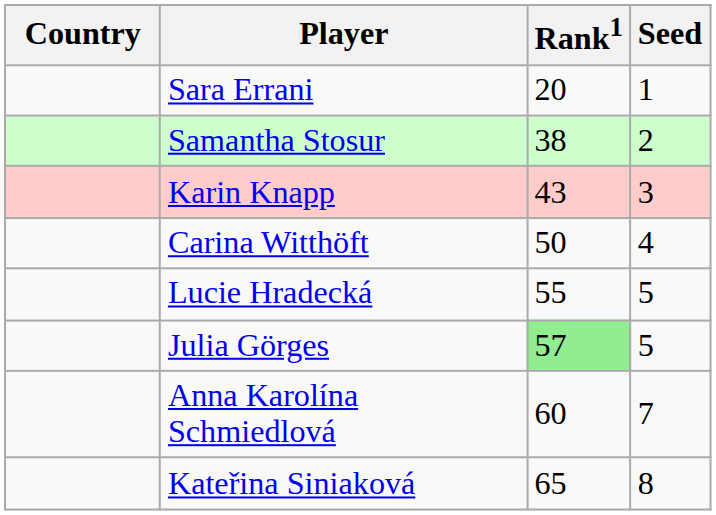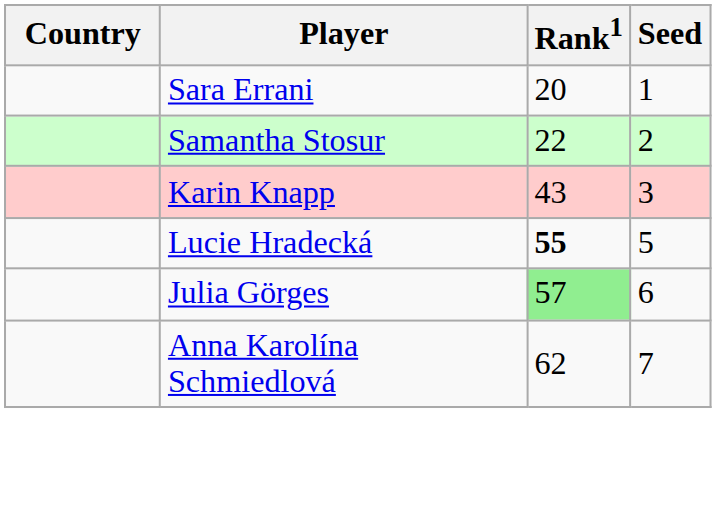 <table class="sortable wikitable">
 <tr>
 <th width="70">Country</th>
 <th width="175">Player</th>
 <th>Rank<sup>1</sup></th>
 <th>Seed</th>
 </tr>
 <tr>
 <td></td>
 <td><a href='#'>Sara Errani</a></td>
 <td>20</td>
 <td>1</td>
 </tr>
 <tr style="background:#cfc;">
 <td></td>
 <td><a href='#'>Samantha Stosur</a></td>
-<td>38</td>
+<td>22</td>
 <td>2</td>
 </tr>
 <tr style="background:#fcc;">
 <td></td>
 <td><a href='#'>Karin Knapp</a></td>
 <td>43</td>
 <td>3</td>
 </tr>
 <tr>
 <td></td>
-<td><a href='#'>Carina Witthöft</a></td>
-<td>50</td>
-<td>4</td>
-</tr>
-<tr>
-<td></td>
 <td><a href='#'>Lucie Hradecká</a></td>
-<td>55</td>
+<td><strong>55</strong></td>
 <td>5</td>
 </tr>
 <tr>
 <td></td>
 <td><a href='#'>Julia Görges</a></td>
 <td style="background: lightgreen;">57</td>
-<td>5</td>
+<td>6</td>
 </tr>
 <tr>
 <td></td>
 <td><a href='#'>Anna Karolína Schmiedlová</a></td>
-<td>60</td>
+<td>62</td>
 <td>7</td>
 </tr>
-<tr>
-<td></td>
-<td><a href='#'>Kateřina Siniaková</a></td>
-<td>65</td>
-<td>8</td>
-</tr>
 </table>
